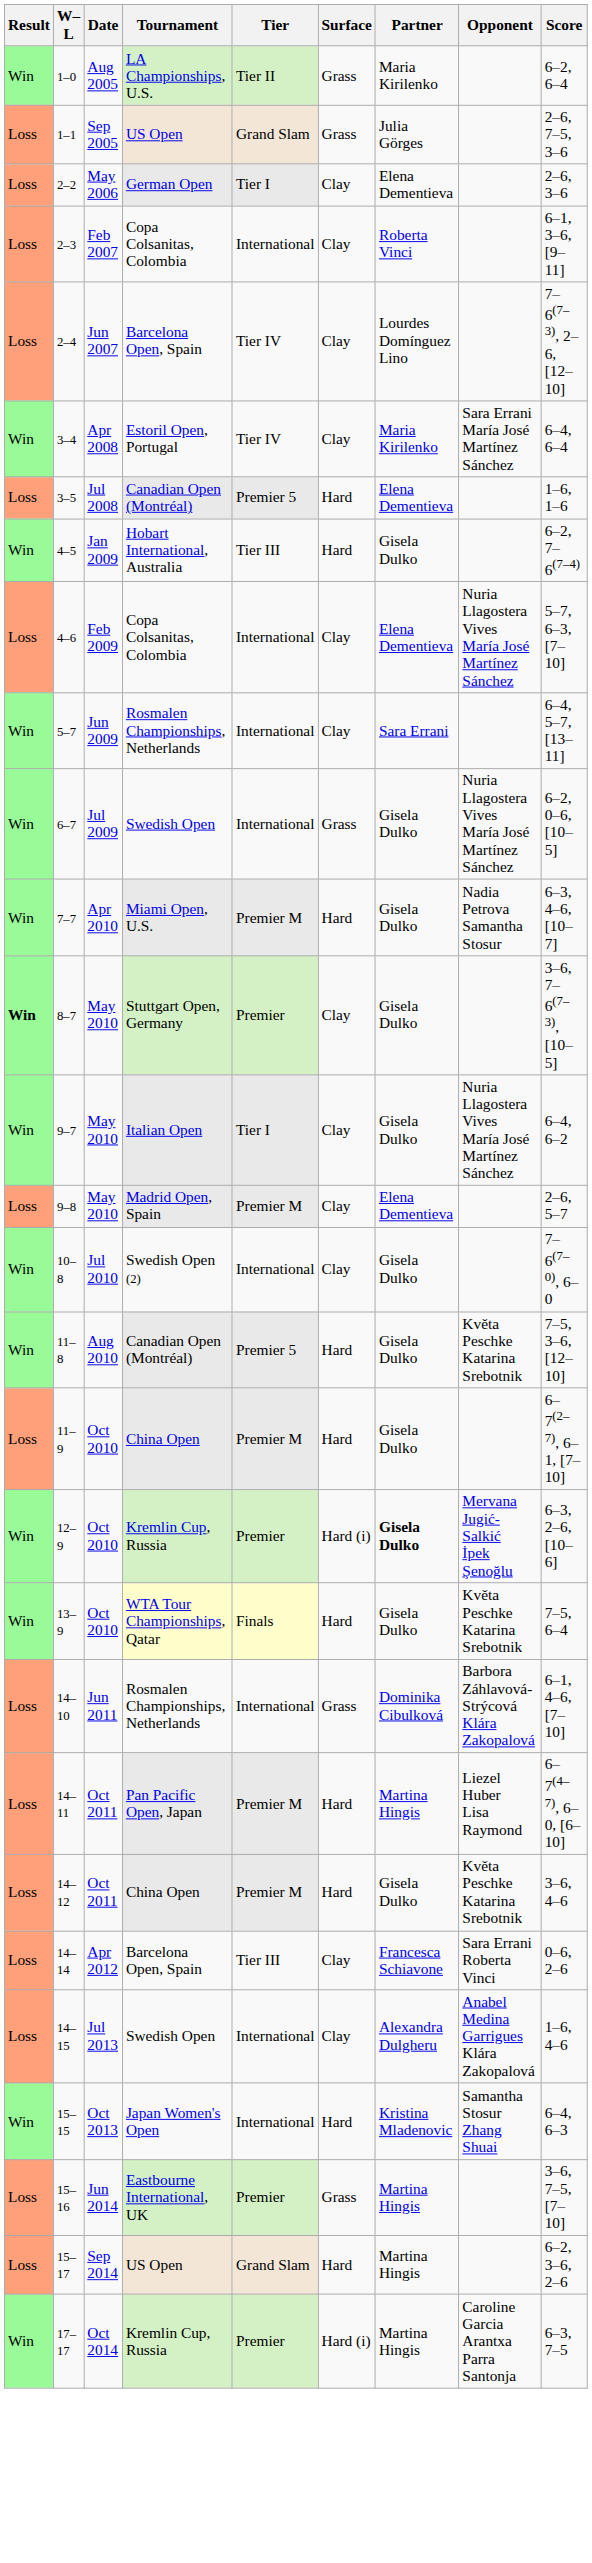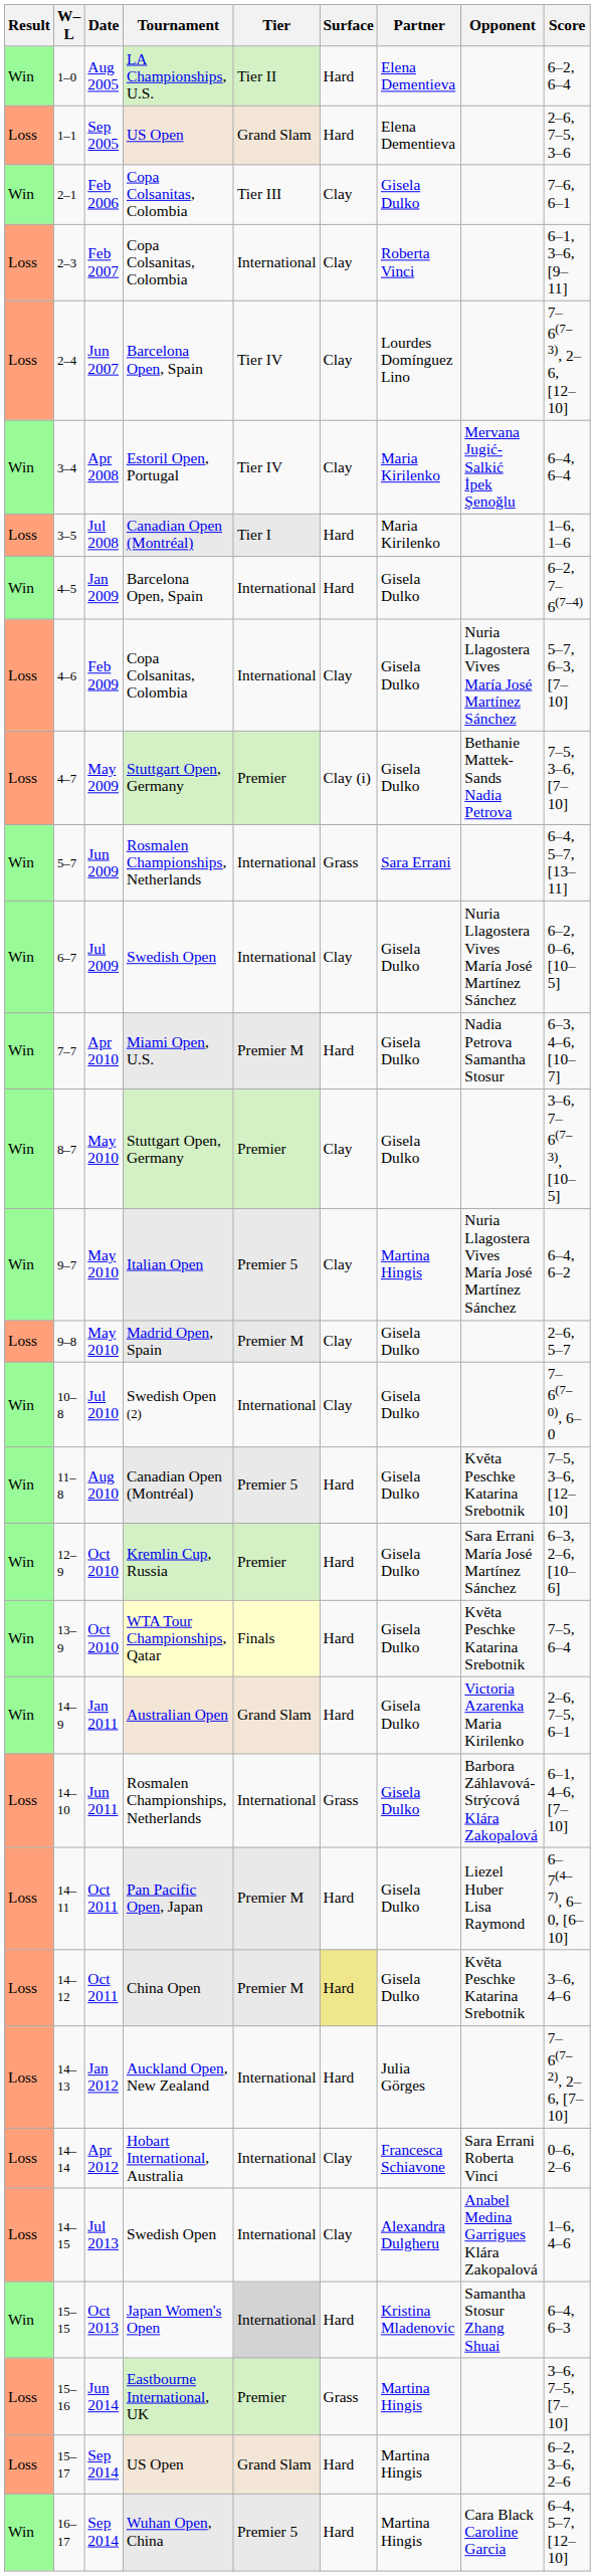 <table class="sortable wikitable nowrap">
 <tr>
 <th>Result</th>
 <th class="unsortable">W–L</th>
 <th>Date</th>
 <th>Tournament</th>
 <th>Tier</th>
 <th>Surface</th>
 <th>Partner</th>
 <th>Opponent</th>
 <th class="unsortable">Score</th>
 </tr>
 <tr>
 <td bgcolor=98FB98>Win</td>
 <td><small>1–0</small></td>
 <td><a href='#'>Aug 2005</a></td>
 <td bgcolor=#d4f1c5><a href='#'>LA Championships</a>, U.S.</td>
 <td bgcolor=#d4f1c5>Tier II</td>
-<td>Grass</td>
-<td> Maria Kirilenko</td>
+<td>Hard</td>
+<td> <a href='#'>Elena Dementieva</a></td>
 <td></td>
 <td>6–2, 6–4</td>
 </tr>
 <tr>
 <td bgcolor=FFA07A>Loss</td>
 <td><small>1–1</small></td>
 <td><a href='#'>Sep 2005</a></td>
 <td bgcolor=#f3e6d7><a href='#'>US Open</a></td>
 <td bgcolor=#f3e6d7>Grand Slam</td>
-<td>Grass</td>
-<td> Julia Görges</td>
+<td>Hard</td>
+<td> Elena Dementieva</td>
 <td></td>
 <td>2–6, 7–5, 3–6</td>
 </tr>
 <tr>
-<td bgcolor=FFA07A>Loss</td>
-<td><small>2–2</small></td>
-<td><a href='#'>May 2006</a></td>
-<td bgcolor=#e9e9e9><a href='#'>German Open</a></td>
-<td bgcolor=#e9e9e9>Tier I</td>
+<td bgcolor=98FB98>Win</td>
+<td><small>2–1</small></td>
+<td><a href='#'>Feb 2006</a></td>
+<td><a href='#'>Copa Colsanitas</a>, Colombia</td>
+<td>Tier III</td>
 <td>Clay</td>
-<td> Elena Dementieva</td>
+<td> <a href='#'>Gisela Dulko</a></td>
 <td></td>
-<td>2–6, 3–6</td>
+<td>7–6, 6–1</td>
 </tr>
 <tr>
 <td bgcolor=FFA07A>Loss</td>
 <td><small>2–3</small></td>
 <td><a href='#'>Feb 2007</a></td>
 <td>Copa Colsanitas, Colombia</td>
 <td>International</td>
 <td>Clay</td>
 <td> <a href='#'>Roberta Vinci</a></td>
 <td></td>
 <td>6–1, 3–6, [9–11]</td>
 </tr>
 <tr>
 <td bgcolor=FFA07A>Loss</td>
 <td><small>2–4</small></td>
 <td><a href='#'>Jun 2007</a></td>
 <td><a href='#'>Barcelona Open</a>, Spain</td>
 <td>Tier IV</td>
 <td>Clay</td>
 <td> Lourdes Domínguez Lino</td>
 <td></td>
 <td>7–6<sup>(7–3)</sup>, 2–6, [12–10]</td>
 </tr>
 <tr>
 <td bgcolor=98FB98>Win</td>
 <td><small>3–4</small></td>
 <td><a href='#'>Apr 2008</a></td>
 <td><a href='#'>Estoril Open</a>, Portugal</td>
 <td>Tier IV</td>
 <td>Clay</td>
 <td> <a href='#'>Maria Kirilenko</a></td>
-<td> Sara Errani<br> María José Martínez Sánchez</td>
+<td> <a href='#'>Mervana Jugić-Salkić</a><br> <a href='#'>İpek Şenoğlu</a></td>
 <td>6–4, 6–4</td>
 </tr>
 <tr>
 <td bgcolor=FFA07A>Loss</td>
 <td><small>3–5</small></td>
 <td><a href='#'>Jul 2008</a></td>
 <td bgcolor=#e9e9e9><a href='#'>Canadian Open (Montréal)</a></td>
-<td bgcolor=#e9e9e9>Premier 5</td>
+<td bgcolor=#e9e9e9>Tier I</td>
 <td>Hard</td>
-<td> <a href='#'>Elena Dementieva</a></td>
+<td> Maria Kirilenko</td>
 <td></td>
 <td>1–6, 1–6</td>
 </tr>
 <tr>
 <td bgcolor=98FB98>Win</td>
 <td><small>4–5</small></td>
 <td><a href='#'>Jan 2009</a></td>
-<td><a href='#'>Hobart International</a>, Australia</td>
-<td>Tier III</td>
+<td>Barcelona Open, Spain</td>
+<td>International</td>
 <td>Hard</td>
 <td> Gisela Dulko</td>
 <td></td>
 <td>6–2, 7–6<sup>(7–4)</sup></td>
 </tr>
 <tr>
 <td bgcolor=FFA07A>Loss</td>
 <td><small>4–6</small></td>
 <td><a href='#'>Feb 2009</a></td>
 <td>Copa Colsanitas, Colombia</td>
 <td>International</td>
 <td>Clay</td>
-<td> <a href='#'>Elena Dementieva</a></td>
+<td> Gisela Dulko</td>
 <td> Nuria Llagostera Vives<br> <a href='#'>María José Martínez Sánchez</a></td>
 <td>5–7, 6–3, [7–10]</td>
+</tr>
+<tr>
+<td bgcolor=FFA07A>Loss</td>
+<td><small>4–7</small></td>
+<td><a href='#'>May 2009</a></td>
+<td bgcolor=#d4f1c5><a href='#'>Stuttgart Open</a>, Germany</td>
+<td bgcolor=#d4f1c5>Premier</td>
+<td>Clay (i)</td>
+<td> Gisela Dulko</td>
+<td> Bethanie Mattek-Sands<br> <a href='#'>Nadia Petrova</a></td>
+<td>7–5, 3–6, [7–10]</td>
 </tr>
 <tr>
 <td bgcolor=98FB98>Win</td>
 <td><small>5–7</small></td>
 <td><a href='#'>Jun 2009</a></td>
 <td><a href='#'>Rosmalen Championships</a>, Netherlands</td>
 <td>International</td>
-<td>Clay</td>
+<td>Grass</td>
 <td> <a href='#'>Sara Errani</a></td>
 <td></td>
 <td>6–4, 5–7, [13–11]</td>
 </tr>
 <tr>
 <td bgcolor=98FB98>Win</td>
 <td><small>6–7</small></td>
 <td><a href='#'>Jul 2009</a></td>
 <td><a href='#'>Swedish Open</a></td>
 <td>International</td>
-<td>Grass</td>
+<td>Clay</td>
 <td> Gisela Dulko</td>
 <td> Nuria Llagostera Vives<br> María José Martínez Sánchez</td>
 <td>6–2, 0–6, [10–5]</td>
 </tr>
 <tr>
 <td bgcolor=98FB98>Win</td>
 <td><small>7–7</small></td>
 <td><a href='#'>Apr 2010</a></td>
 <td bgcolor=#e9e9e9><a href='#'>Miami Open</a>, U.S.</td>
 <td bgcolor=#e9e9e9>Premier M</td>
 <td>Hard</td>
 <td> Gisela Dulko</td>
 <td> Nadia Petrova<br> Samantha Stosur</td>
 <td>6–3, 4–6, [10–7]</td>
 </tr>
 <tr>
-<td bgcolor=98FB98><strong>Win</strong></td>
+<td bgcolor=98FB98>Win</td>
 <td><small>8–7</small></td>
 <td><a href='#'>May 2010</a></td>
 <td bgcolor=#d4f1c5>Stuttgart Open, Germany</td>
 <td bgcolor=#d4f1c5>Premier</td>
 <td>Clay</td>
 <td> Gisela Dulko</td>
 <td></td>
 <td>3–6, 7–6<sup>(7–3)</sup>, [10–5]</td>
 </tr>
 <tr>
 <td bgcolor=98FB98>Win</td>
 <td><small>9–7</small></td>
 <td><a href='#'>May 2010</a></td>
 <td bgcolor=#e9e9e9><a href='#'>Italian Open</a></td>
-<td bgcolor=#e9e9e9>Tier I</td>
+<td bgcolor=#e9e9e9>Premier 5</td>
 <td>Clay</td>
-<td> Gisela Dulko</td>
+<td> <a href='#'>Martina Hingis</a></td>
 <td> Nuria Llagostera Vives<br> María José Martínez Sánchez</td>
 <td>6–4, 6–2</td>
 </tr>
 <tr>
 <td bgcolor=FFA07A>Loss</td>
 <td><small>9–8</small></td>
 <td><a href='#'>May 2010</a></td>
 <td bgcolor=#e9e9e9><a href='#'>Madrid Open</a>, Spain</td>
 <td bgcolor=#e9e9e9>Premier M</td>
 <td>Clay</td>
-<td> <a href='#'>Elena Dementieva</a></td>
+<td> Gisela Dulko</td>
 <td></td>
 <td>2–6, 5–7</td>
 </tr>
 <tr>
 <td bgcolor=98FB98>Win</td>
 <td><small>10–8</small></td>
 <td><a href='#'>Jul 2010</a></td>
 <td>Swedish Open <small>(2)</small></td>
 <td>International</td>
 <td>Clay</td>
 <td> Gisela Dulko</td>
 <td></td>
 <td>7–6<sup>(7–0)</sup>, 6–0</td>
 </tr>
 <tr>
 <td bgcolor=98FB98>Win</td>
 <td><small>11–8</small></td>
 <td><a href='#'>Aug 2010</a></td>
 <td bgcolor=#e9e9e9>Canadian Open (Montréal)</td>
 <td bgcolor=#e9e9e9>Premier 5</td>
 <td>Hard</td>
 <td> Gisela Dulko</td>
 <td> Květa Peschke<br> Katarina Srebotnik</td>
 <td>7–5, 3–6, [12–10]</td>
 </tr>
 <tr>
-<td bgcolor=FFA07A>Loss</td>
-<td><small>11–9</small></td>
-<td><a href='#'>Oct 2010</a></td>
-<td bgcolor=#e9e9e9><a href='#'>China Open</a></td>
-<td bgcolor=#e9e9e9>Premier M</td>
-<td>Hard</td>
-<td> Gisela Dulko</td>
-<td></td>
-<td>6–7<sup>(2–7)</sup>, 6–1, [7–10]</td>
-</tr>
-<tr>
 <td bgcolor=98FB98>Win</td>
 <td><small>12–9</small></td>
 <td><a href='#'>Oct 2010</a></td>
 <td bgcolor=#d4f1c5><a href='#'>Kremlin Cup</a>, Russia</td>
 <td bgcolor=#d4f1c5>Premier</td>
-<td>Hard (i)</td>
-<td><strong> Gisela Dulko</strong></td>
-<td> <a href='#'>Mervana Jugić-Salkić</a><br> <a href='#'>İpek Şenoğlu</a></td>
+<td>Hard</td>
+<td> Gisela Dulko</td>
+<td> Sara Errani<br> María José Martínez Sánchez</td>
 <td>6–3, 2–6, [10–6]</td>
 </tr>
 <tr>
 <td bgcolor=98FB98>Win</td>
 <td><small>13–9</small></td>
 <td><a href='#'>Oct 2010</a></td>
 <td bgcolor=#ffffcc><a href='#'>WTA Tour Championships</a>, Qatar</td>
 <td bgcolor=#ffffcc>Finals</td>
 <td>Hard</td>
 <td> Gisela Dulko</td>
 <td> Květa Peschke<br> Katarina Srebotnik</td>
 <td>7–5, 6–4</td>
 </tr>
 <tr>
+<td bgcolor=98FB98>Win</td>
+<td><small>14–9</small></td>
+<td><a href='#'>Jan 2011</a></td>
+<td bgcolor=#f3e6d7><a href='#'>Australian Open</a></td>
+<td bgcolor=#f3e6d7>Grand Slam</td>
+<td>Hard</td>
+<td> Gisela Dulko</td>
+<td> <a href='#'>Victoria Azarenka</a><br> Maria Kirilenko</td>
+<td>2–6, 7–5, 6–1</td>
+</tr>
+<tr>
 <td bgcolor=FFA07A>Loss</td>
 <td><small>14–10</small></td>
 <td><a href='#'>Jun 2011</a></td>
 <td>Rosmalen Championships, Netherlands</td>
 <td>International</td>
 <td>Grass</td>
-<td> <a href='#'>Dominika Cibulková</a></td>
+<td> <a href='#'>Gisela Dulko</a></td>
 <td> Barbora Záhlavová-Strýcová<br> <a href='#'>Klára Zakopalová</a></td>
 <td>6–1, 4–6, [7–10]</td>
 </tr>
 <tr>
 <td bgcolor=FFA07A>Loss</td>
 <td><small>14–11</small></td>
 <td><a href='#'>Oct 2011</a></td>
 <td bgcolor=#e9e9e9><a href='#'>Pan Pacific Open</a>, Japan</td>
 <td bgcolor=#e9e9e9>Premier M</td>
 <td>Hard</td>
-<td> <a href='#'>Martina Hingis</a></td>
+<td> Gisela Dulko</td>
 <td> Liezel Huber<br> Lisa Raymond</td>
 <td>6–7<sup>(4–7)</sup>, 6–0, [6–10]</td>
 </tr>
 <tr>
 <td bgcolor=FFA07A>Loss</td>
 <td><small>14–12</small></td>
 <td><a href='#'>Oct 2011</a></td>
 <td bgcolor=#e9e9e9>China Open</td>
 <td bgcolor=#e9e9e9>Premier M</td>
-<td>Hard</td>
+<td style="background: khaki;">Hard</td>
 <td> Gisela Dulko</td>
 <td> Květa Peschke<br> Katarina Srebotnik</td>
 <td>3–6, 4–6</td>
 </tr>
 <tr>
 <td bgcolor=FFA07A>Loss</td>
+<td><small>14–13</small></td>
+<td><a href='#'>Jan 2012</a></td>
+<td><a href='#'>Auckland Open</a>, New Zealand</td>
+<td>International</td>
+<td>Hard</td>
+<td> Julia Görges</td>
+<td></td>
+<td>7–6<sup>(7–2)</sup>, 2–6, [7–10]</td>
+</tr>
+<tr>
+<td bgcolor=FFA07A>Loss</td>
 <td><small>14–14</small></td>
 <td><a href='#'>Apr 2012</a></td>
-<td>Barcelona Open, Spain</td>
-<td>Tier III</td>
+<td><a href='#'>Hobart International</a>, Australia</td>
+<td>International</td>
 <td>Clay</td>
 <td> <a href='#'>Francesca Schiavone</a></td>
 <td> Sara Errani <br>  Roberta Vinci</td>
 <td>0–6, 2–6</td>
 </tr>
 <tr>
 <td bgcolor=ffa07a>Loss</td>
 <td><small>14–15</small></td>
 <td><a href='#'>Jul 2013</a></td>
 <td>Swedish Open</td>
 <td>International</td>
 <td>Clay</td>
 <td> <a href='#'>Alexandra Dulgheru</a></td>
 <td> <a href='#'>Anabel Medina Garrigues</a> <br>  Klára Zakopalová</td>
 <td>1–6, 4–6</td>
 </tr>
 <tr>
 <td bgcolor=98FB98>Win</td>
 <td><small>15–15</small></td>
 <td><a href='#'>Oct 2013</a></td>
 <td><a href='#'>Japan Women's Open</a></td>
-<td>International</td>
+<td style="background: lightgrey;">International</td>
 <td>Hard</td>
 <td> <a href='#'>Kristina Mladenovic</a></td>
 <td> Samantha Stosur<br> <a href='#'>Zhang Shuai</a></td>
 <td>6–4, 6–3</td>
 </tr>
 <tr>
 <td bgcolor=ffa07a>Loss</td>
 <td><small>15–16</small></td>
 <td><a href='#'>Jun 2014</a></td>
 <td bgcolor=#d4f1c5><a href='#'>Eastbourne International</a>, UK</td>
 <td bgcolor=#d4f1c5>Premier</td>
 <td>Grass</td>
 <td> <a href='#'>Martina Hingis</a></td>
 <td></td>
 <td>3–6, 7–5, [7–10]</td>
 </tr>
 <tr>
 <td bgcolor=ffa07a>Loss</td>
 <td><small>15–17</small></td>
 <td><a href='#'>Sep 2014</a></td>
 <td bgcolor=#f3e6d7>US Open</td>
 <td bgcolor=#f3e6d7>Grand Slam</td>
 <td>Hard</td>
 <td> Martina Hingis</td>
 <td></td>
 <td>6–2, 3–6, 2–6</td>
 </tr>
 <tr>
 <td bgcolor=98FB98>Win</td>
-<td><small>17–17</small></td>
-<td><a href='#'>Oct 2014</a></td>
-<td bgcolor=#D4F1C5>Kremlin Cup, Russia</td>
-<td bgcolor=#D4F1C5>Premier</td>
-<td>Hard (i)</td>
+<td><small>16–17</small></td>
+<td><a href='#'>Sep 2014</a></td>
+<td bgcolor=#e9e9e9><a href='#'>Wuhan Open</a>, China</td>
+<td bgcolor=#e9e9e9>Premier 5</td>
+<td>Hard</td>
 <td> Martina Hingis</td>
-<td> Caroline Garcia<br> Arantxa Parra Santonja</td>
-<td>6–3, 7–5</td>
+<td> Cara Black<br> <a href='#'>Caroline Garcia</a></td>
+<td>6–4, 5–7, [12–10]</td>
 </tr>
 </table>
